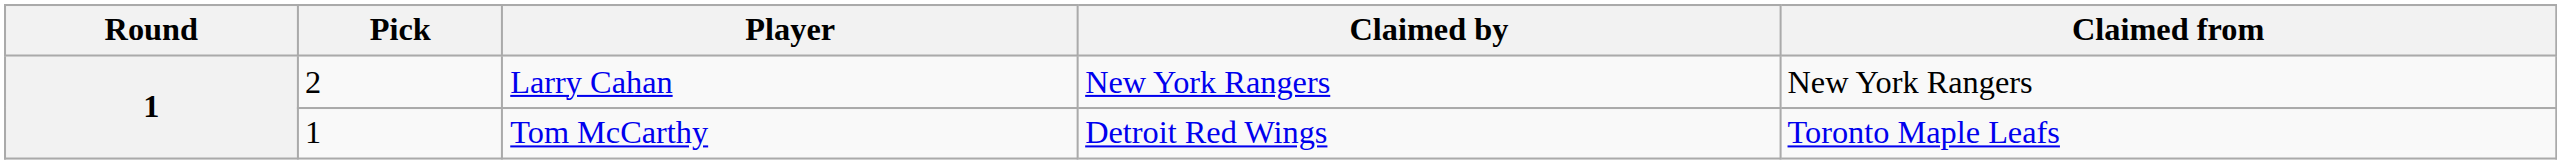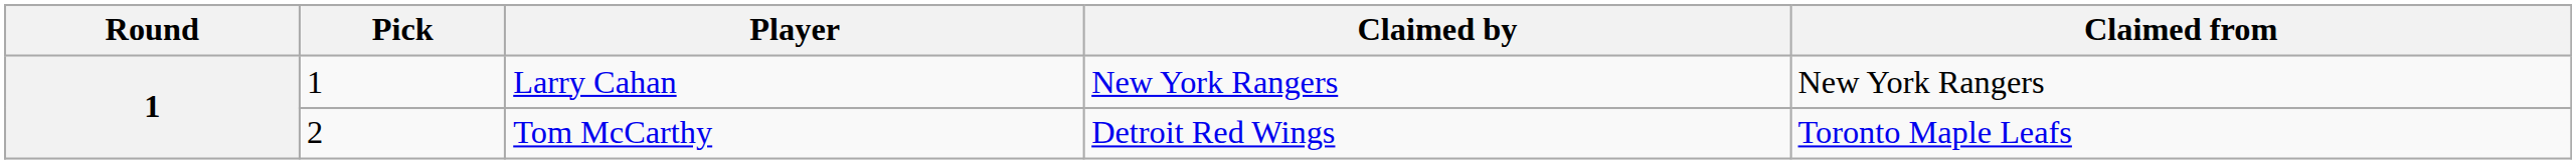 <table class="wikitable" style="width: 100%">
 <tr>
 <th scope="col">Round</th>
 <th scope="col">Pick</th>
 <th scope="col">Player</th>
 <th scope="col">Claimed by</th>
 <th scope="col">Claimed from</th>
 </tr>
 <tr>
 <th scope="row" rowspan="2">1</th>
-<td>2</td>
+<td>1</td>
 <td><a href='#'>Larry Cahan</a></td>
 <td><a href='#'>New York Rangers</a></td>
 <td>New York Rangers</td>
 </tr>
 <tr>
-<td>1</td>
+<td>2</td>
 <td><a href='#'>Tom McCarthy</a></td>
 <td><a href='#'>Detroit Red Wings</a></td>
 <td><a href='#'>Toronto Maple Leafs</a></td>
 </tr>
 </table>
